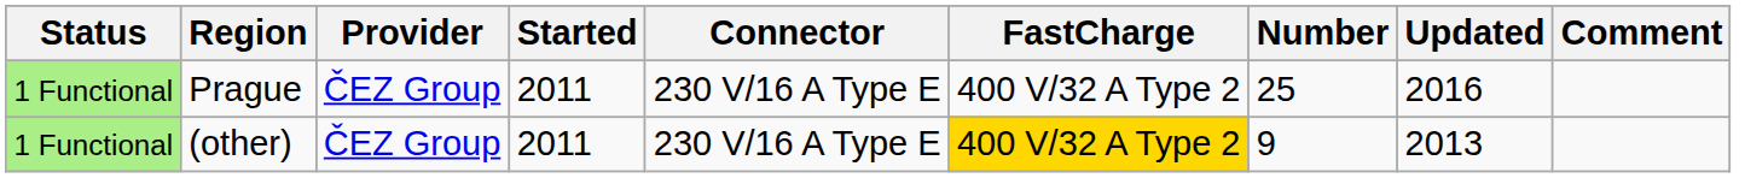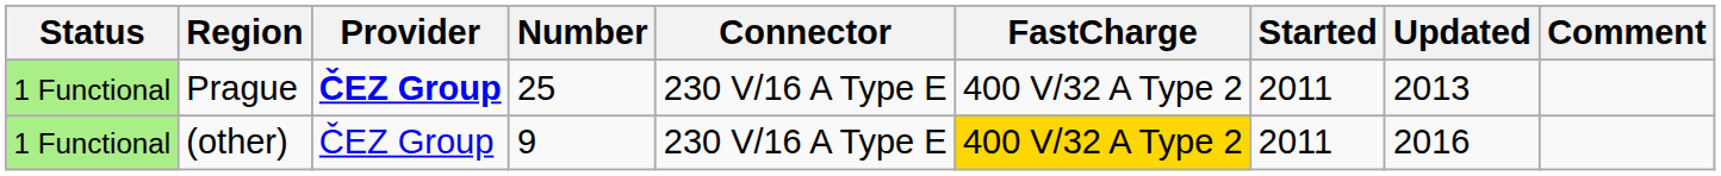 <table class="wikitable sortable" style="clear:both;">
 <tr>
 <th>Status</th>
 <th>Region</th>
 <th>Provider</th>
-<th>Started</th>
+<th>Number</th>
 <th>Connector</th>
 <th>FastCharge</th>
-<th>Number</th>
+<th>Started</th>
 <th>Updated</th>
 <th>Comment</th>
 </tr>
 <tr>
 <td style="background: #AE8"><small>1 Functional</small></td>
 <td>Prague</td>
-<td><a href='#'>ČEZ Group</a></td>
-<td>2011</td>
+<td><strong><a href='#'>ČEZ Group</a></strong></td>
+<td>25</td>
 <td>230 V/16 A Type E</td>
 <td>400 V/32 A Type 2</td>
-<td>25</td>
-<td>2016</td>
+<td>2011</td>
+<td>2013</td>
 <td></td>
 </tr>
 <tr>
 <td style="background: #AE8"><small>1 Functional</small></td>
 <td>(other)</td>
 <td><a href='#'>ČEZ Group</a></td>
-<td>2011</td>
+<td>9</td>
 <td>230 V/16 A Type E</td>
 <td style="background: gold;">400 V/32 A Type 2</td>
-<td>9</td>
-<td>2013</td>
+<td>2011</td>
+<td>2016</td>
 <td></td>
 </tr>
 </table>
